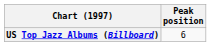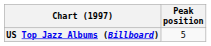 <table class="wikitable plainrowheaders" style="text-align:center">
 <tr>
 <th scope="col">Chart (1997)</th>
 <th scope="col">Peak<br>position</th>
 </tr>
 <tr>
 <th scope="row">US <a href='#'>Top Jazz Albums</a> (<em><a href='#'>Billboard</a></em>)</th>
-<td>6</td>
+<td>5</td>
 </tr>
 </table>
